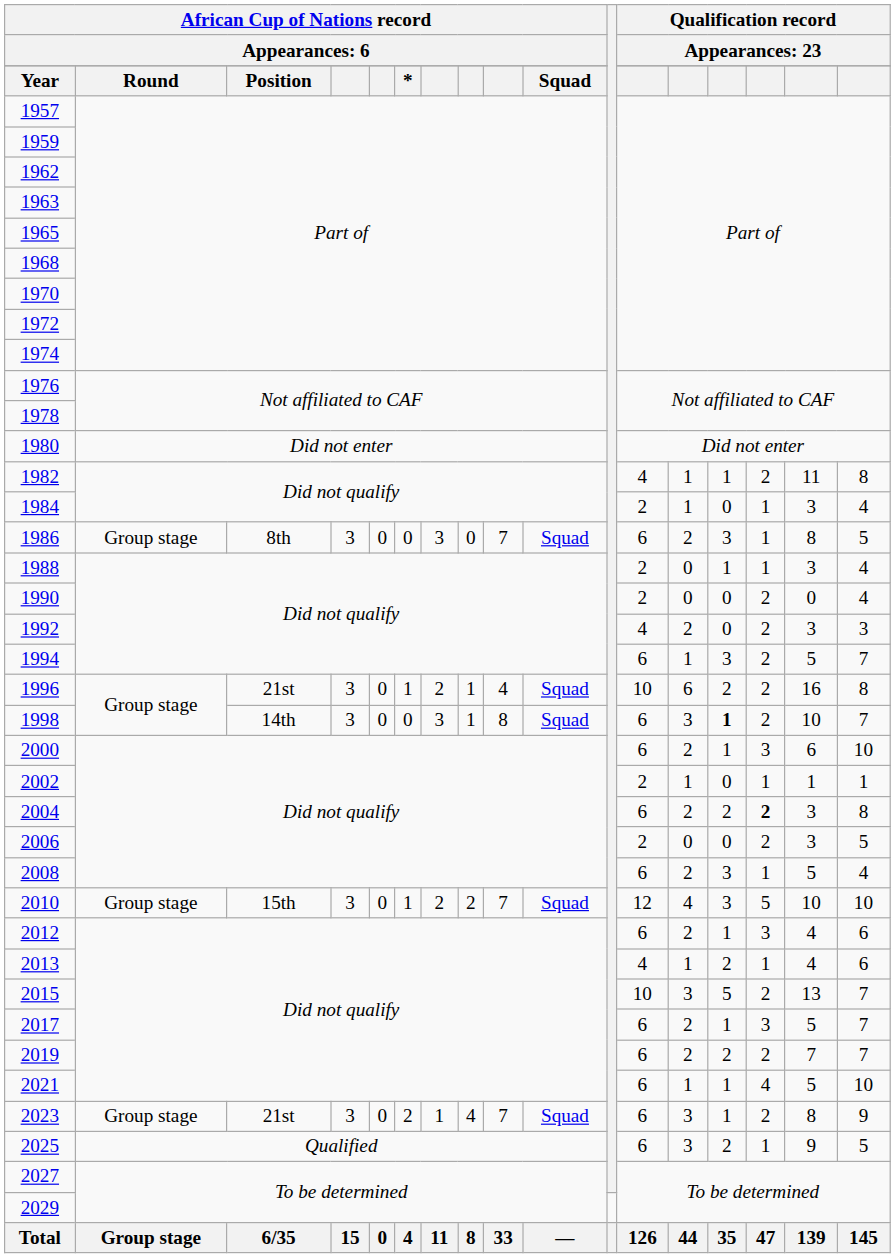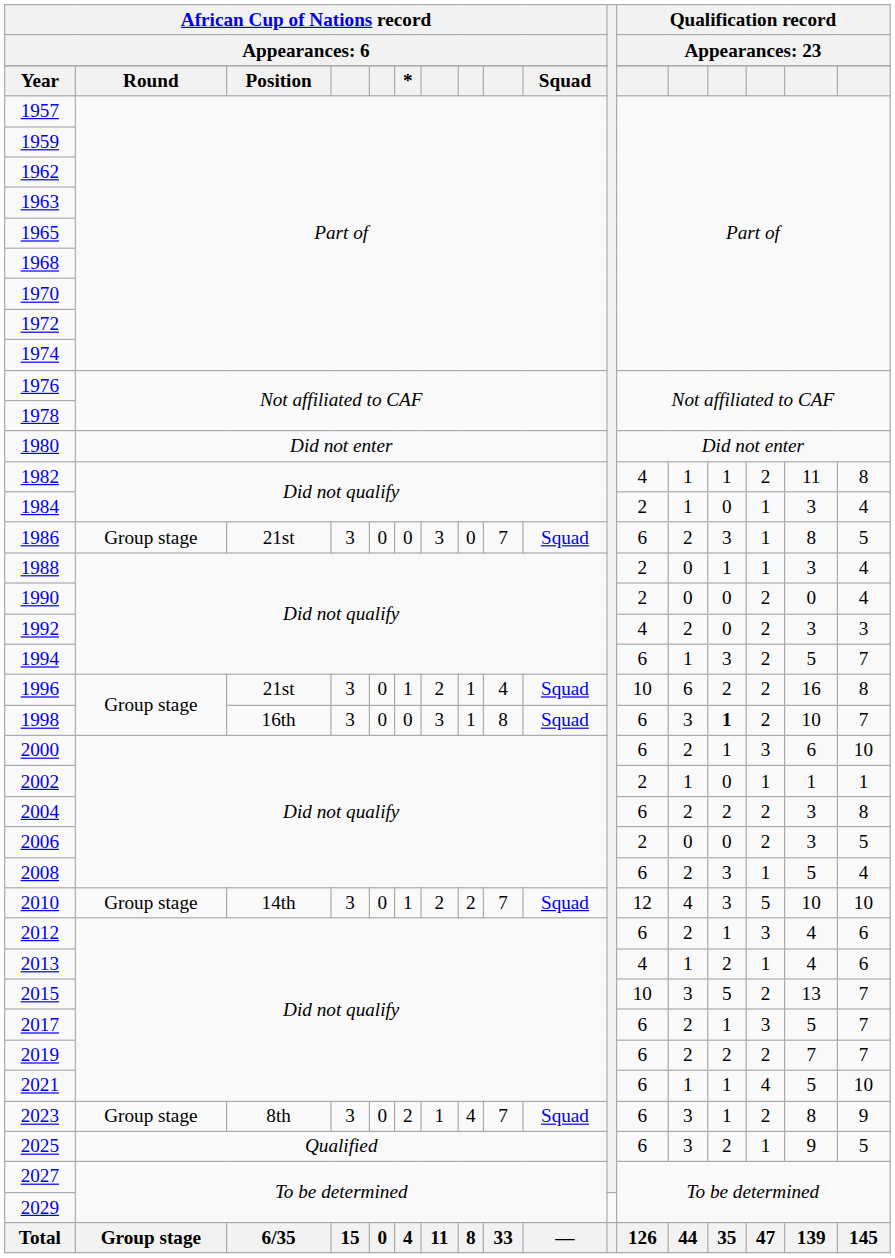 <table class="wikitable" style="text-align: center;font-size:100%;">
 <tr>
 <th colspan=10><a href='#'>African Cup of Nations</a> record</th>
 <th width=1% rowspan=40></th>
 <th colspan=6>Qualification record</th>
 </tr>
 <tr>
 <th colspan=10>Appearances: 6</th>
 <th colspan=6>Appearances: 23</th>
 </tr>
 <tr>
 </tr>
 <tr>
 <th>Year</th>
 <th>Round</th>
 <th>Position</th>
 <th></th>
 <th></th>
 <th>*</th>
 <th></th>
 <th></th>
 <th></th>
 <th>Squad</th>
 <th></th>
 <th></th>
 <th></th>
 <th></th>
 <th></th>
 <th></th>
 </tr>
 <tr>
 <td> <a href='#'>1957</a></td>
 <td rowspan=9 colspan="9"><em>Part of </em></td>
 <td rowspan=9 colspan="6"><em>Part of </em></td>
 </tr>
 <tr>
 <td> <a href='#'>1959</a></td>
 </tr>
 <tr>
 <td> <a href='#'>1962</a></td>
 </tr>
 <tr>
 <td> <a href='#'>1963</a></td>
 </tr>
 <tr>
 <td> <a href='#'>1965</a></td>
 </tr>
 <tr>
 <td> <a href='#'>1968</a></td>
 </tr>
 <tr>
 <td> <a href='#'>1970</a></td>
 </tr>
 <tr>
 <td> <a href='#'>1972</a></td>
 </tr>
 <tr>
 <td> <a href='#'>1974</a></td>
 </tr>
 <tr>
 <td> <a href='#'>1976</a></td>
 <td rowspan=2 colspan=9><em>Not affiliated to CAF</em></td>
 <td rowspan=2 colspan=6><em>Not affiliated to CAF</em></td>
 </tr>
 <tr>
 <td> <a href='#'>1978</a></td>
 </tr>
 <tr>
 <td> <a href='#'>1980</a></td>
 <td colspan="9"><em>Did not enter</em></td>
 <td colspan="6"><em>Did not enter</em></td>
 </tr>
 <tr>
 <td> <a href='#'>1982</a></td>
 <td rowspan=2 colspan="9"><em>Did not qualify</em></td>
 <td>4</td>
 <td>1</td>
 <td>1</td>
 <td>2</td>
 <td>11</td>
 <td>8</td>
 </tr>
 <tr>
 <td> <a href='#'>1984</a></td>
 <td>2</td>
 <td>1</td>
 <td>0</td>
 <td>1</td>
 <td>3</td>
 <td>4</td>
 </tr>
 <tr>
 <td> <a href='#'>1986</a></td>
 <td>Group stage</td>
-<td>8th</td>
+<td>21st</td>
 <td>3</td>
 <td>0</td>
 <td>0</td>
 <td>3</td>
 <td>0</td>
 <td>7</td>
 <td><a href='#'>Squad</a></td>
 <td>6</td>
 <td>2</td>
 <td>3</td>
 <td>1</td>
 <td>8</td>
 <td>5</td>
 </tr>
 <tr>
 <td> <a href='#'>1988</a></td>
 <td rowspan=4 colspan="9"><em>Did not qualify</em></td>
 <td>2</td>
 <td>0</td>
 <td>1</td>
 <td>1</td>
 <td>3</td>
 <td>4</td>
 </tr>
 <tr>
 <td> <a href='#'>1990</a></td>
 <td>2</td>
 <td>0</td>
 <td>0</td>
 <td>2</td>
 <td>0</td>
 <td>4</td>
 </tr>
 <tr>
 <td> <a href='#'>1992</a></td>
 <td>4</td>
 <td>2</td>
 <td>0</td>
 <td>2</td>
 <td>3</td>
 <td>3</td>
 </tr>
 <tr>
 <td> <a href='#'>1994</a></td>
 <td>6</td>
 <td>1</td>
 <td>3</td>
 <td>2</td>
 <td>5</td>
 <td>7</td>
 </tr>
 <tr>
 <td> <a href='#'>1996</a></td>
 <td rowspan=2>Group stage</td>
 <td>21st</td>
 <td>3</td>
 <td>0</td>
 <td>1</td>
 <td>2</td>
 <td>1</td>
 <td>4</td>
 <td><a href='#'>Squad</a></td>
 <td>10</td>
 <td>6</td>
 <td>2</td>
 <td>2</td>
 <td>16</td>
 <td>8</td>
 </tr>
 <tr>
 <td> <a href='#'>1998</a></td>
-<td>14th</td>
+<td>16th</td>
 <td>3</td>
 <td>0</td>
 <td>0</td>
 <td>3</td>
 <td>1</td>
 <td>8</td>
 <td><a href='#'>Squad</a></td>
 <td>6</td>
 <td>3</td>
 <td><strong>1</strong></td>
 <td>2</td>
 <td>10</td>
 <td>7</td>
 </tr>
 <tr>
 <td>  <a href='#'>2000</a></td>
 <td rowspan=5 colspan="9"><em>Did not qualify</em></td>
 <td>6</td>
 <td>2</td>
 <td>1</td>
 <td>3</td>
 <td>6</td>
 <td>10</td>
 </tr>
 <tr>
 <td> <a href='#'>2002</a></td>
 <td>2</td>
 <td>1</td>
 <td>0</td>
 <td>1</td>
 <td>1</td>
 <td>1</td>
 </tr>
 <tr>
 <td> <a href='#'>2004</a></td>
 <td>6</td>
 <td>2</td>
 <td>2</td>
-<td><strong>2</strong></td>
+<td>2</td>
 <td>3</td>
 <td>8</td>
 </tr>
 <tr>
 <td> <a href='#'>2006</a></td>
 <td>2</td>
 <td>0</td>
 <td>0</td>
 <td>2</td>
 <td>3</td>
 <td>5</td>
 </tr>
 <tr>
 <td> <a href='#'>2008</a></td>
 <td>6</td>
 <td>2</td>
 <td>3</td>
 <td>1</td>
 <td>5</td>
 <td>4</td>
 </tr>
 <tr>
 <td> <a href='#'>2010</a></td>
 <td>Group stage</td>
-<td>15th</td>
+<td>14th</td>
 <td>3</td>
 <td>0</td>
 <td>1</td>
 <td>2</td>
 <td>2</td>
 <td>7</td>
 <td><a href='#'>Squad</a></td>
 <td>12</td>
 <td>4</td>
 <td>3</td>
 <td>5</td>
 <td>10</td>
 <td>10</td>
 </tr>
 <tr>
 <td>  <a href='#'>2012</a></td>
 <td rowspan=6 colspan="9"><em>Did not qualify</em></td>
 <td>6</td>
 <td>2</td>
 <td>1</td>
 <td>3</td>
 <td>4</td>
 <td>6</td>
 </tr>
 <tr>
 <td> <a href='#'>2013</a></td>
 <td>4</td>
 <td>1</td>
 <td>2</td>
 <td>1</td>
 <td>4</td>
 <td>6</td>
 </tr>
 <tr>
 <td> <a href='#'>2015</a></td>
 <td>10</td>
 <td>3</td>
 <td>5</td>
 <td>2</td>
 <td>13</td>
 <td>7</td>
 </tr>
 <tr>
 <td> <a href='#'>2017</a></td>
 <td>6</td>
 <td>2</td>
 <td>1</td>
 <td>3</td>
 <td>5</td>
 <td>7</td>
 </tr>
 <tr>
 <td> <a href='#'>2019</a></td>
 <td>6</td>
 <td>2</td>
 <td>2</td>
 <td>2</td>
 <td>7</td>
 <td>7</td>
 </tr>
 <tr>
 <td> <a href='#'>2021</a></td>
 <td>6</td>
 <td>1</td>
 <td>1</td>
 <td>4</td>
 <td>5</td>
 <td>10</td>
 </tr>
 <tr>
 <td> <a href='#'>2023</a></td>
 <td>Group stage</td>
-<td>21st</td>
+<td>8th</td>
 <td>3</td>
 <td>0</td>
 <td>2</td>
 <td>1</td>
 <td>4</td>
 <td>7</td>
 <td><a href='#'>Squad</a></td>
 <td>6</td>
 <td>3</td>
 <td>1</td>
 <td>2</td>
 <td>8</td>
 <td>9</td>
 </tr>
 <tr>
 <td> <a href='#'>2025</a></td>
 <td colspan="9"><em>Qualified</em></td>
 <td>6</td>
 <td>3</td>
 <td>2</td>
 <td>1</td>
 <td>9</td>
 <td>5</td>
 </tr>
 <tr>
 <td>   <a href='#'>2027</a></td>
 <td rowspan=2 colspan="9"><em>To be determined</em></td>
 <td rowspan=2 colspan="6"><em>To be determined</em></td>
 </tr>
 <tr>
 <td> <a href='#'>2029</a></td>
 </tr>
 <tr>
 <th><strong>Total</strong></th>
 <th><strong>Group stage</strong></th>
 <th><strong>6/35</strong></th>
 <th><strong>15</strong></th>
 <th><strong>0</strong></th>
 <th><strong>4</strong></th>
 <th><strong>11</strong></th>
 <th><strong>8</strong></th>
 <th><strong>33</strong></th>
 <th><strong>—</strong></th>
 <th><em></th>
 <th><strong>126</strong></th>
 <th><strong>44</strong></th>
 <th><strong>35</strong></th>
 <th><strong>47</strong></th>
 <th><strong>139</strong></th>
 <th><strong>145</strong></th>
 </tr>
 </table>
